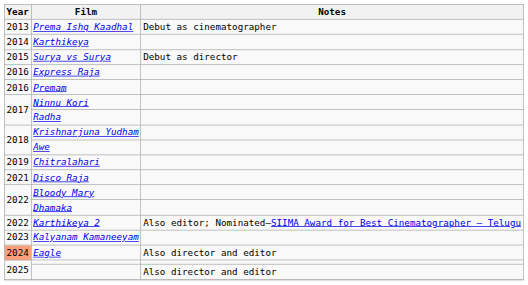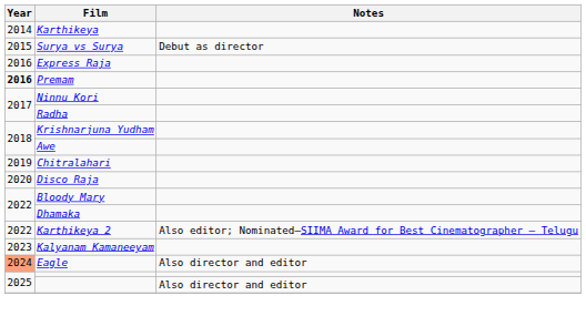 <table class="wikitable sortable">
 <tr>
 <th>Year</th>
 <th>Film</th>
 <th>Notes</th>
-</tr>
-<tr>
-<td>2013</td>
-<td><em><a href='#'>Prema Ishq Kaadhal</a></em></td>
-<td>Debut as cinematographer</td>
 </tr>
 <tr>
 <td>2014</td>
 <td><em><a href='#'>Karthikeya</a></em></td>
 <td></td>
 </tr>
 <tr>
 <td>2015</td>
 <td><em><a href='#'>Surya vs Surya</a></em></td>
 <td>Debut as director</td>
 </tr>
 <tr>
 <td>2016</td>
 <td><em><a href='#'>Express Raja</a></em></td>
 <td></td>
 </tr>
 <tr>
-<td>2016</td>
+<td><strong>2016</strong></td>
 <td><em><a href='#'>Premam</a></em></td>
 <td></td>
 </tr>
 <tr>
 <td rowspan="2">2017</td>
 <td><em><a href='#'>Ninnu Kori</a></em></td>
 <td></td>
 </tr>
 <tr>
 <td><em><a href='#'>Radha</a></em></td>
 <td></td>
 </tr>
 <tr>
 <td rowspan="2">2018</td>
 <td><em><a href='#'>Krishnarjuna Yudham</a></em></td>
 <td></td>
 </tr>
 <tr>
 <td><em><a href='#'>Awe</a></em></td>
 <td></td>
 </tr>
 <tr>
 <td>2019</td>
 <td><em><a href='#'>Chitralahari</a></em></td>
 <td></td>
 </tr>
 <tr>
-<td>2021</td>
+<td>2020</td>
 <td><em><a href='#'>Disco Raja</a></em></td>
 <td></td>
 </tr>
 <tr>
 <td rowspan="2">2022</td>
 <td><em><a href='#'>Bloody Mary</a></em></td>
 <td></td>
 </tr>
 <tr>
 <td><a href='#'><em>Dhamaka</em></a></td>
 <td></td>
 </tr>
 <tr>
 <td>2022</td>
 <td><em><a href='#'>Karthikeya 2</a></em></td>
 <td>Also editor; Nominated–<a href='#'>SIIMA Award for Best Cinematographer – Telugu</a></td>
 </tr>
 <tr>
 <td>2023</td>
 <td><em><a href='#'>Kalyanam Kamaneeyam</a></em></td>
 <td></td>
 </tr>
 <tr>
 <td style="background: lightsalmon;">2024</td>
 <td><em><a href='#'>Eagle</a></em></td>
 <td>Also director and editor</td>
 </tr>
 <tr>
 <td rowspan="2">2025</td>
 <td></td>
 <td></td>
 </tr>
 <tr>
 <td></td>
 <td>Also director and editor</td>
 </tr>
 <tr>
 </tr>
 </table>
